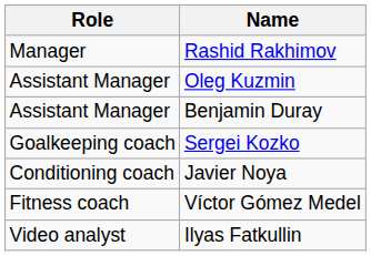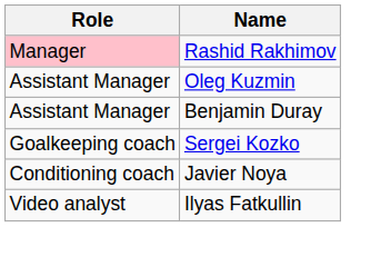 <table class="wikitable">
 <tr>
 <th>Role</th>
 <th>Name</th>
 </tr>
 <tr>
-<td>Manager</td>
+<td style="background: pink;">Manager</td>
 <td> <a href='#'>Rashid Rakhimov</a></td>
 </tr>
 <tr>
 <td>Assistant Manager</td>
 <td> <a href='#'>Oleg Kuzmin</a></td>
 </tr>
 <tr>
 <td>Assistant Manager</td>
 <td> Benjamin Duray</td>
 </tr>
 <tr>
 <td>Goalkeeping coach</td>
 <td> <a href='#'>Sergei Kozko</a></td>
 </tr>
 <tr>
 <td>Conditioning coach</td>
 <td> Javier Noya</td>
 </tr>
 <tr>
-<td>Fitness coach</td>
-<td> Víctor Gómez Medel</td>
-</tr>
-<tr>
 <td>Video analyst</td>
 <td> Ilyas Fatkullin</td>
 </tr>
 </table>
